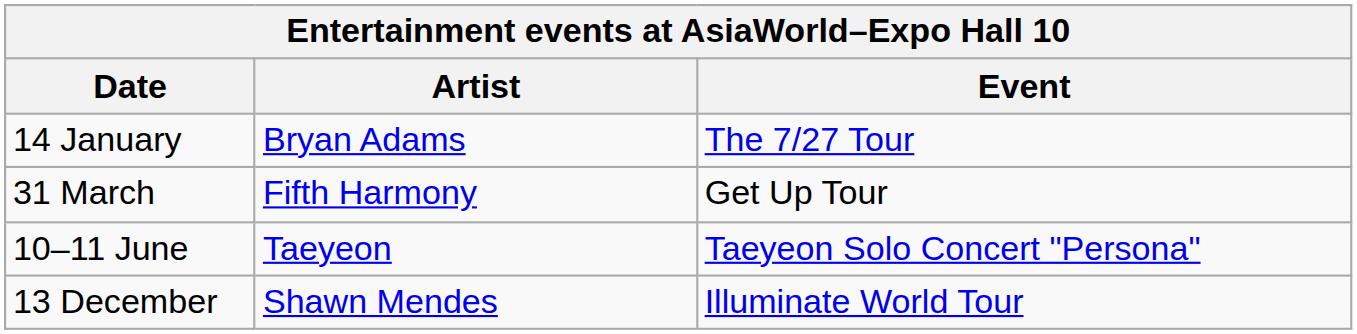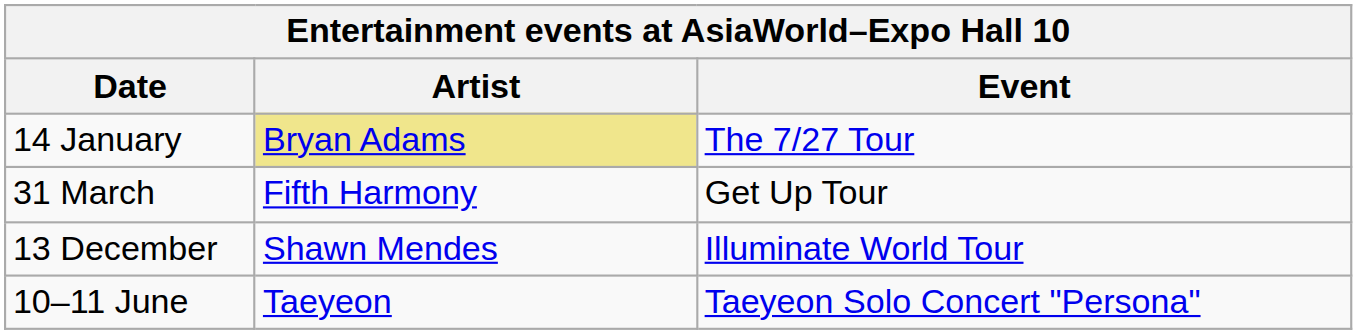 <table class="wikitable">
 <tr>
 <th colspan="3">Entertainment events at AsiaWorld–Expo Hall 10</th>
 </tr>
 <tr>
 <th width=110>Date</th>
 <th width=200>Artist</th>
 <th width=300>Event</th>
 </tr>
 <tr>
 <td>14 January</td>
-<td><a href='#'>Bryan Adams</a></td>
+<td style="background: khaki;"><a href='#'>Bryan Adams</a></td>
 <td><a href='#'>The 7/27 Tour</a></td>
 </tr>
 <tr>
 <td>31 March</td>
 <td><a href='#'>Fifth Harmony</a></td>
 <td>Get Up Tour</td>
 </tr>
 <tr>
+<td>13 December</td>
+<td><a href='#'>Shawn Mendes</a></td>
+<td><a href='#'>Illuminate World Tour</a></td>
+</tr>
+<tr>
 <td>10–11 June</td>
 <td><a href='#'>Taeyeon</a></td>
 <td><a href='#'>Taeyeon Solo Concert "Persona"</a></td>
 </tr>
-<tr>
-<td>13 December</td>
-<td><a href='#'>Shawn Mendes</a></td>
-<td><a href='#'>Illuminate World Tour</a></td>
-</tr>
 </table>
